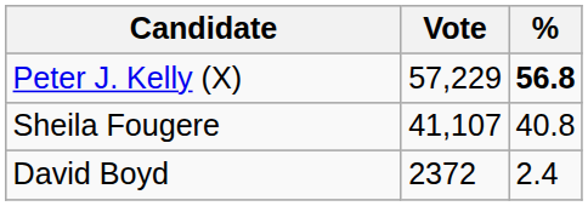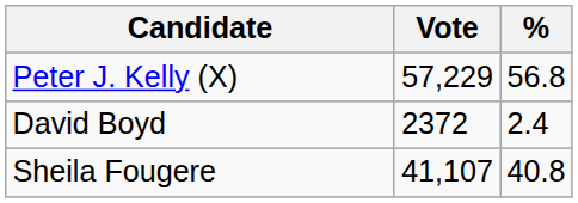 <table class="wikitable">
 <tr>
 <th bgcolor="#DDDDFF" width="200px">Candidate</th>
 <th bgcolor="#DDDDFF">Vote</th>
 <th bgcolor="#DDDDFF">%</th>
 </tr>
 <tr>
 <td><a href='#'>Peter J. Kelly</a> (X)</td>
 <td>57,229</td>
-<td><strong>56.8</strong></td>
+<td>56.8</td>
+</tr>
+<tr>
+<td>David Boyd</td>
+<td>2372</td>
+<td>2.4</td>
 </tr>
 <tr>
 <td>Sheila Fougere</td>
 <td>41,107</td>
 <td>40.8</td>
 </tr>
-<tr>
-<td>David Boyd</td>
-<td>2372</td>
-<td>2.4</td>
-</tr>
 </table>
